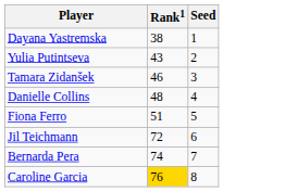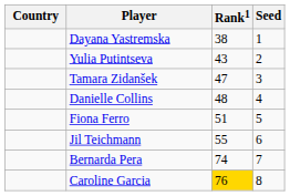 <table class="wikitable" border="1">
 <tr>
+<th width="70">Country</th>
 <th width="175">Player</th>
 <th>Rank<sup>1</sup></th>
 <th>Seed</th>
 </tr>
 <tr>
+<td></td>
 <td><a href='#'>Dayana Yastremska</a></td>
 <td>38</td>
 <td>1</td>
 </tr>
 <tr>
+<td></td>
 <td><a href='#'>Yulia Putintseva</a></td>
 <td>43</td>
 <td>2</td>
 </tr>
 <tr>
+<td></td>
 <td><a href='#'>Tamara Zidanšek</a></td>
-<td>46</td>
+<td>47</td>
 <td>3</td>
 </tr>
 <tr>
+<td></td>
 <td><a href='#'>Danielle Collins</a></td>
 <td>48</td>
 <td>4</td>
 </tr>
 <tr>
+<td></td>
 <td><a href='#'>Fiona Ferro</a></td>
 <td>51</td>
 <td>5</td>
 </tr>
 <tr>
+<td></td>
 <td><a href='#'>Jil Teichmann</a></td>
-<td>72</td>
+<td>55</td>
 <td>6</td>
 </tr>
 <tr>
+<td></td>
 <td><a href='#'>Bernarda Pera</a></td>
 <td>74</td>
 <td>7</td>
 </tr>
 <tr>
+<td></td>
 <td><a href='#'>Caroline Garcia</a></td>
 <td style="background: gold;">76</td>
 <td>8</td>
 </tr>
 </table>
